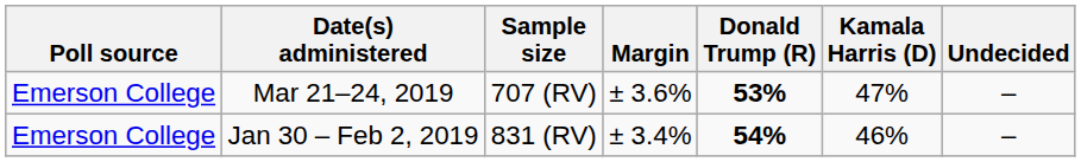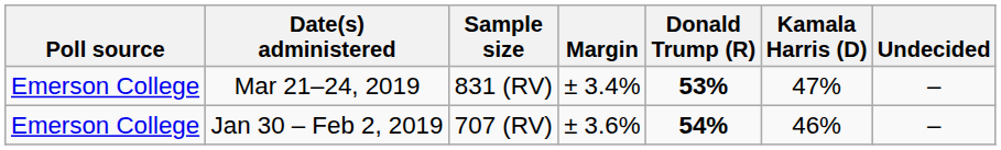 <table class="wikitable" style="font-size:90%;text-align:center;">
 <tr valign=bottom style="font-size:90%;">
 <th>Poll source</th>
 <th>Date(s)<br>administered</th>
 <th>Sample<br>size</th>
 <th>Margin<br></th>
 <th>Donald<br>Trump (R)</th>
 <th>Kamala<br>Harris (D)</th>
 <th>Undecided</th>
 </tr>
 <tr>
 <td style="text-align:left;"><a href='#'>Emerson College</a></td>
 <td>Mar 21–24, 2019</td>
-<td>707 (RV)</td>
-<td>± 3.6%</td>
+<td>831 (RV)</td>
+<td>± 3.4%</td>
 <td><strong>53%</strong></td>
 <td>47%</td>
 <td>–</td>
 </tr>
 <tr>
 <td style="text-align:left;"><a href='#'>Emerson College</a></td>
 <td>Jan 30 – Feb 2, 2019</td>
-<td>831 (RV)</td>
-<td>± 3.4%</td>
+<td>707 (RV)</td>
+<td>± 3.6%</td>
 <td><strong>54%</strong></td>
 <td>46%</td>
 <td>–</td>
 </tr>
 </table>
